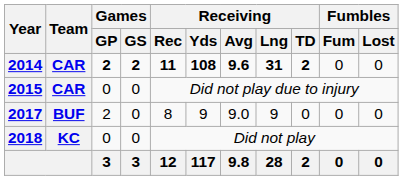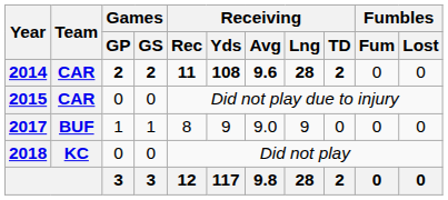 <table class="wikitable" style="text-align: center;">
 <tr>
 <th rowspan="2">Year</th>
 <th rowspan="2">Team</th>
 <th colspan="2">Games</th>
 <th colspan="5">Receiving</th>
 <th colspan="2">Fumbles</th>
 </tr>
 <tr>
 <th>GP</th>
 <th>GS</th>
 <th>Rec</th>
 <th>Yds</th>
 <th>Avg</th>
 <th>Lng</th>
 <th>TD</th>
 <th>Fum</th>
 <th>Lost</th>
 </tr>
 <tr>
 <th><a href='#'>2014</a></th>
 <th><a href='#'>CAR</a></th>
 <td><strong>2</strong></td>
 <td><strong>2</strong></td>
 <td><strong>11</strong></td>
 <td><strong>108</strong></td>
 <td><strong>9.6</strong></td>
-<td><strong>31</strong></td>
+<td><strong>28</strong></td>
 <td><strong>2</strong></td>
 <td>0</td>
 <td>0</td>
 </tr>
 <tr>
 <th><a href='#'>2015</a></th>
 <th><a href='#'>CAR</a></th>
 <td>0</td>
 <td>0</td>
 <td colspan="7"><em>Did not play due to injury</em></td>
 </tr>
 <tr>
 <th><a href='#'>2017</a></th>
 <th><a href='#'>BUF</a></th>
-<td>2</td>
-<td>0</td>
+<td>1</td>
+<td>1</td>
 <td>8</td>
 <td>9</td>
 <td>9.0</td>
 <td>9</td>
 <td>0</td>
 <td>0</td>
 <td>0</td>
 </tr>
 <tr>
 <th><a href='#'>2018</a></th>
 <th><a href='#'>KC</a></th>
 <td>0</td>
 <td>0</td>
 <td colspan="7"><em>Did not play</em></td>
 </tr>
 <tr>
 <th colspan="2"></th>
 <th>3</th>
 <th>3</th>
 <th>12</th>
 <th>117</th>
 <th>9.8</th>
 <th>28</th>
 <th>2</th>
 <th>0</th>
 <th>0</th>
 </tr>
 </table>
